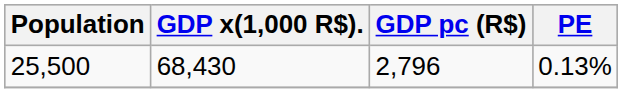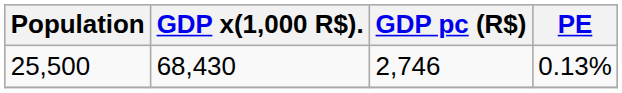 <table class="wikitable" border="1">
 <tr>
 <th>Population</th>
 <th><a href='#'>GDP</a> x(1,000 R$).</th>
 <th><a href='#'>GDP pc</a> (R$)</th>
 <th><a href='#'>PE</a></th>
 </tr>
 <tr>
 <td>25,500</td>
 <td>68,430</td>
-<td>2,796</td>
+<td>2,746</td>
 <td>0.13%</td>
 </tr>
 <tr>
 </tr>
 </table>
